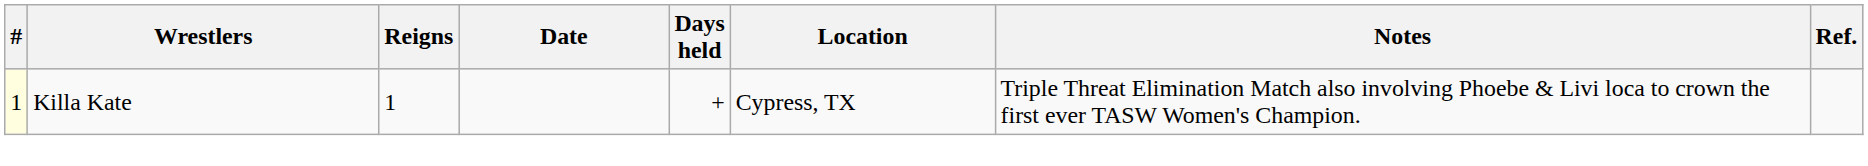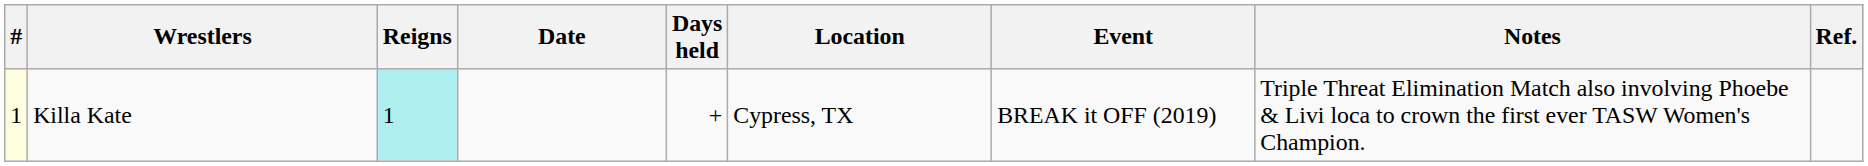 <table class="wikitable sortable">
 <tr>
 <th width=0%>#</th>
 <th width=20%>Wrestlers</th>
 <th width=3%>Reigns</th>
 <th width=12%>Date</th>
 <th width=3%>Days held</th>
 <th width=15%>Location</th>
+<th width=15%>Event</th>
 <th width=50% class="unsortable">Notes</th>
 <th width=0%  class="unsortable">Ref.</th>
 </tr>
 <tr>
 <td style="background: lightyellow;">1</td>
 <td>Killa Kate</td>
-<td>1</td>
+<td style="background: paleturquoise;">1</td>
 <td align=right></td>
 <td align=right>+</td>
 <td>Cypress, TX</td>
+<td>BREAK it OFF (2019)</td>
 <td>Triple Threat Elimination Match also involving Phoebe & Livi loca to crown the first ever TASW Women's Champion.</td>
 <td></td>
 </tr>
 </table>
